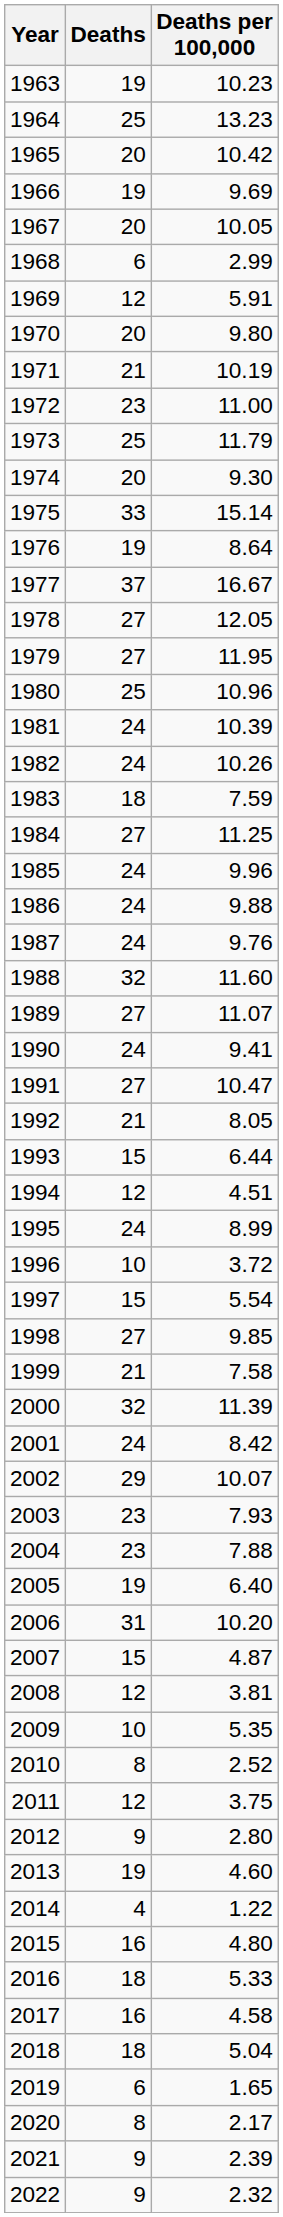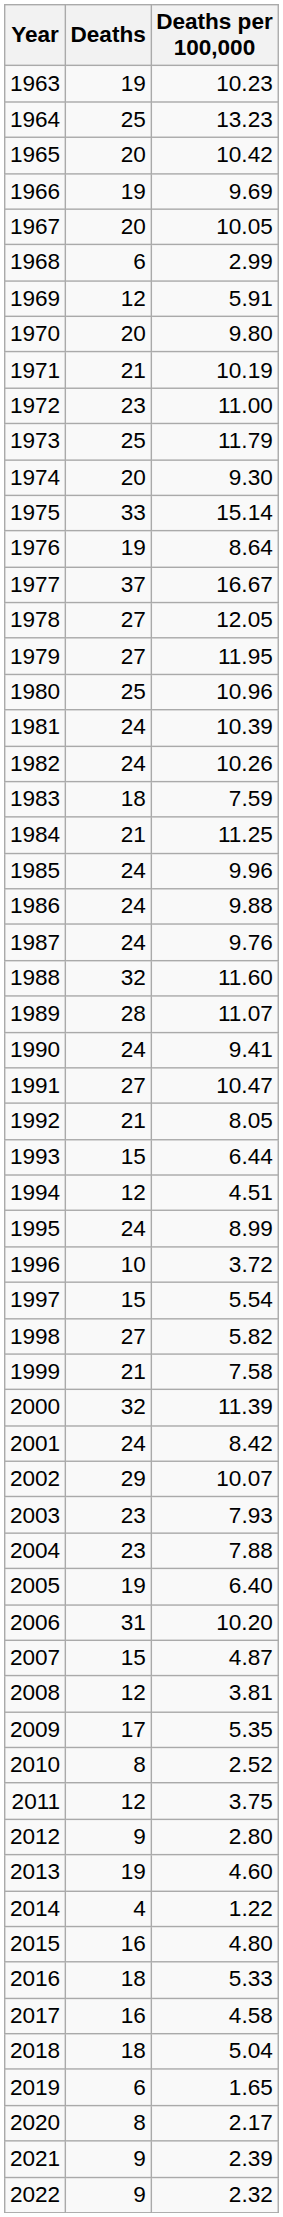 <table class="sortable wikitable" style="text-align: right;">
 <tr>
 <th>Year</th>
 <th>Deaths</th>
 <th>Deaths per<br>100,000</th>
 </tr>
 <tr>
 <td>1963</td>
 <td>19</td>
 <td>10.23</td>
 </tr>
 <tr>
 <td>1964</td>
 <td>25</td>
 <td>13.23</td>
 </tr>
 <tr>
 <td>1965</td>
 <td>20</td>
 <td>10.42</td>
 </tr>
 <tr>
 <td>1966</td>
 <td>19</td>
 <td>9.69</td>
 </tr>
 <tr>
 <td>1967</td>
 <td>20</td>
 <td>10.05</td>
 </tr>
 <tr>
 <td>1968</td>
 <td>6</td>
 <td>2.99</td>
 </tr>
 <tr>
 <td>1969</td>
 <td>12</td>
 <td>5.91</td>
 </tr>
 <tr>
 <td>1970</td>
 <td>20</td>
 <td>9.80</td>
 </tr>
 <tr>
 <td>1971</td>
 <td>21</td>
 <td>10.19</td>
 </tr>
 <tr>
 <td>1972</td>
 <td>23</td>
 <td>11.00</td>
 </tr>
 <tr>
 <td>1973</td>
 <td>25</td>
 <td>11.79</td>
 </tr>
 <tr>
 <td>1974</td>
 <td>20</td>
 <td>9.30</td>
 </tr>
 <tr>
 <td>1975</td>
 <td>33</td>
 <td>15.14</td>
 </tr>
 <tr>
 <td>1976</td>
 <td>19</td>
 <td>8.64</td>
 </tr>
 <tr>
 <td>1977</td>
 <td>37</td>
 <td>16.67</td>
 </tr>
 <tr>
 <td>1978</td>
 <td>27</td>
 <td>12.05</td>
 </tr>
 <tr>
 <td>1979</td>
 <td>27</td>
 <td>11.95</td>
 </tr>
 <tr>
 <td>1980</td>
 <td>25</td>
 <td>10.96</td>
 </tr>
 <tr>
 <td>1981</td>
 <td>24</td>
 <td>10.39</td>
 </tr>
 <tr>
 <td>1982</td>
 <td>24</td>
 <td>10.26</td>
 </tr>
 <tr>
 <td>1983</td>
 <td>18</td>
 <td>7.59</td>
 </tr>
 <tr>
 <td>1984</td>
-<td>27</td>
+<td>21</td>
 <td>11.25</td>
 </tr>
 <tr>
 <td>1985</td>
 <td>24</td>
 <td>9.96</td>
 </tr>
 <tr>
 <td>1986</td>
 <td>24</td>
 <td>9.88</td>
 </tr>
 <tr>
 <td>1987</td>
 <td>24</td>
 <td>9.76</td>
 </tr>
 <tr>
 <td>1988</td>
 <td>32</td>
 <td>11.60</td>
 </tr>
 <tr>
 <td>1989</td>
-<td>27</td>
+<td>28</td>
 <td>11.07</td>
 </tr>
 <tr>
 <td>1990</td>
 <td>24</td>
 <td>9.41</td>
 </tr>
 <tr>
 <td>1991</td>
 <td>27</td>
 <td>10.47</td>
 </tr>
 <tr>
 <td>1992</td>
 <td>21</td>
 <td>8.05</td>
 </tr>
 <tr>
 <td>1993</td>
 <td>15</td>
 <td>6.44</td>
 </tr>
 <tr>
 <td>1994</td>
 <td>12</td>
 <td>4.51</td>
 </tr>
 <tr>
 <td>1995</td>
 <td>24</td>
 <td>8.99</td>
 </tr>
 <tr>
 <td>1996</td>
 <td>10</td>
 <td>3.72</td>
 </tr>
 <tr>
 <td>1997</td>
 <td>15</td>
 <td>5.54</td>
 </tr>
 <tr>
 <td>1998</td>
 <td>27</td>
-<td>9.85</td>
+<td>5.82</td>
 </tr>
 <tr>
 <td>1999</td>
 <td>21</td>
 <td>7.58</td>
 </tr>
 <tr>
 <td>2000</td>
 <td>32</td>
 <td>11.39</td>
 </tr>
 <tr>
 <td>2001</td>
 <td>24</td>
 <td>8.42</td>
 </tr>
 <tr>
 <td>2002</td>
 <td>29</td>
 <td>10.07</td>
 </tr>
 <tr>
 <td>2003</td>
 <td>23</td>
 <td>7.93</td>
 </tr>
 <tr>
 <td>2004</td>
 <td>23</td>
 <td>7.88</td>
 </tr>
 <tr>
 <td>2005</td>
 <td>19</td>
 <td>6.40</td>
 </tr>
 <tr>
 <td>2006</td>
 <td>31</td>
 <td>10.20</td>
 </tr>
 <tr>
 <td>2007</td>
 <td>15</td>
 <td>4.87</td>
 </tr>
 <tr>
 <td>2008</td>
 <td>12</td>
 <td>3.81</td>
 </tr>
 <tr>
 <td>2009</td>
-<td>10</td>
+<td>17</td>
 <td>5.35</td>
 </tr>
 <tr>
 <td>2010</td>
 <td>8</td>
 <td>2.52</td>
 </tr>
 <tr>
 <td>2011</td>
 <td>12</td>
 <td>3.75</td>
 </tr>
 <tr>
 <td>2012</td>
 <td>9</td>
 <td>2.80</td>
 </tr>
 <tr>
 <td>2013</td>
 <td>19</td>
 <td>4.60</td>
 </tr>
 <tr>
 <td>2014</td>
 <td>4</td>
 <td>1.22</td>
 </tr>
 <tr>
 <td>2015</td>
 <td>16</td>
 <td>4.80</td>
 </tr>
 <tr>
 <td>2016</td>
 <td>18</td>
 <td>5.33</td>
 </tr>
 <tr>
 <td>2017</td>
 <td>16</td>
 <td>4.58</td>
 </tr>
 <tr>
 <td>2018</td>
 <td>18</td>
 <td>5.04</td>
 </tr>
 <tr>
 <td>2019</td>
 <td>6</td>
 <td>1.65</td>
 </tr>
 <tr>
 <td>2020</td>
 <td>8</td>
 <td>2.17</td>
 </tr>
 <tr>
 <td>2021</td>
 <td>9</td>
 <td>2.39</td>
 </tr>
 <tr>
 <td>2022</td>
 <td>9</td>
 <td>2.32</td>
 </tr>
 </table>
